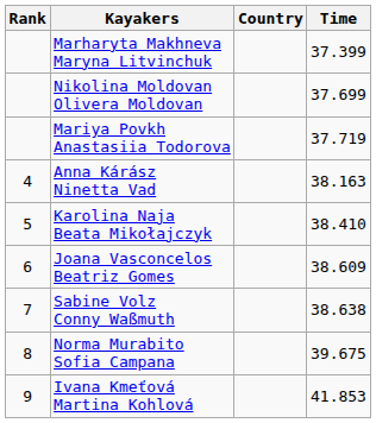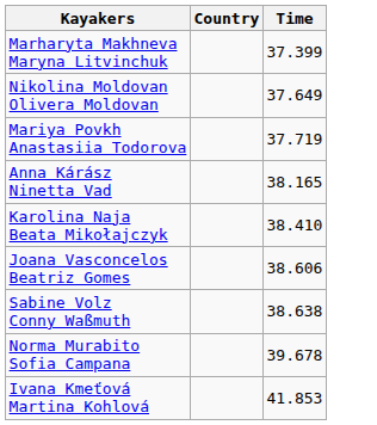 <table class="wikitable" style="text-align:center">
 <tr>
-<th>Rank</th>
 <th>Kayakers</th>
 <th>Country</th>
 <th>Time</th>
 </tr>
 <tr>
-<td></td>
 <td align="left"><a href='#'>Marharyta Makhneva</a><br><a href='#'>Maryna Litvinchuk</a></td>
 <td align="left"></td>
 <td>37.399</td>
 </tr>
 <tr>
-<td></td>
 <td align="left"><a href='#'>Nikolina Moldovan</a><br><a href='#'>Olivera Moldovan</a></td>
 <td align="left"></td>
-<td>37.699</td>
+<td>37.649</td>
 </tr>
 <tr>
-<td></td>
 <td align="left"><a href='#'>Mariya Povkh</a><br><a href='#'>Anastasiia Todorova</a></td>
 <td align="left"></td>
 <td>37.719</td>
 </tr>
 <tr>
-<td>4</td>
 <td align="left"><a href='#'>Anna Kárász</a><br><a href='#'>Ninetta Vad</a></td>
 <td align="left"></td>
-<td>38.163</td>
+<td>38.165</td>
 </tr>
 <tr>
-<td>5</td>
 <td align="left"><a href='#'>Karolina Naja</a><br><a href='#'>Beata Mikołajczyk</a></td>
 <td align="left"></td>
 <td>38.410</td>
 </tr>
 <tr>
-<td>6</td>
 <td align="left"><a href='#'>Joana Vasconcelos</a><br><a href='#'>Beatriz Gomes</a></td>
 <td align="left"></td>
-<td>38.609</td>
+<td>38.606</td>
 </tr>
 <tr>
-<td>7</td>
 <td align="left"><a href='#'>Sabine Volz</a><br><a href='#'>Conny Waßmuth</a></td>
 <td align="left"></td>
 <td>38.638</td>
 </tr>
 <tr>
-<td>8</td>
 <td align="left"><a href='#'>Norma Murabito</a><br><a href='#'>Sofia Campana</a></td>
 <td align="left"></td>
-<td>39.675</td>
+<td>39.678</td>
 </tr>
 <tr>
-<td>9</td>
 <td align="left"><a href='#'>Ivana Kmeťová</a><br><a href='#'>Martina Kohlová</a></td>
 <td align="left"></td>
 <td>41.853</td>
 </tr>
 </table>
